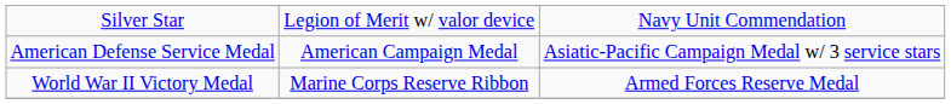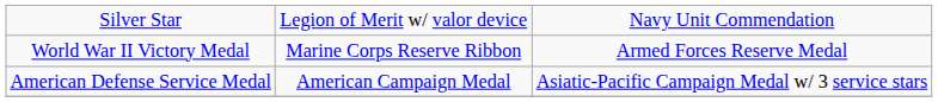 <table class="wikitable" style="margin:1em auto; text-align:center;">
 <tr>
 <td><a href='#'>Silver Star</a></td>
 <td><a href='#'>Legion of Merit</a> w/ <a href='#'>valor device</a></td>
 <td><a href='#'>Navy Unit Commendation</a></td>
 </tr>
 <tr>
+<td><a href='#'>World War II Victory Medal</a></td>
+<td><a href='#'>Marine Corps Reserve Ribbon</a></td>
+<td><a href='#'>Armed Forces Reserve Medal</a></td>
+</tr>
+<tr>
 <td><a href='#'>American Defense Service Medal</a></td>
 <td><a href='#'>American Campaign Medal</a></td>
 <td><a href='#'>Asiatic-Pacific Campaign Medal</a> w/ 3 <a href='#'>service stars</a></td>
 </tr>
 <tr>
-<td><a href='#'>World War II Victory Medal</a></td>
-<td><a href='#'>Marine Corps Reserve Ribbon</a></td>
-<td><a href='#'>Armed Forces Reserve Medal</a></td>
-</tr>
-<tr>
 </tr>
 </table>
